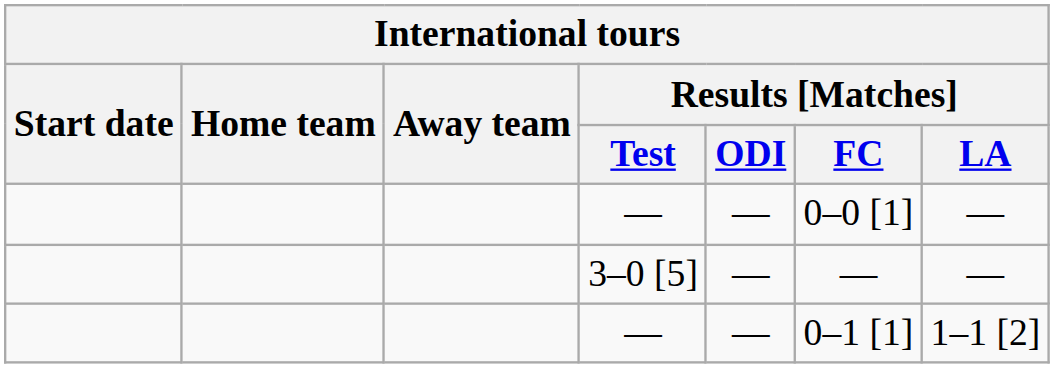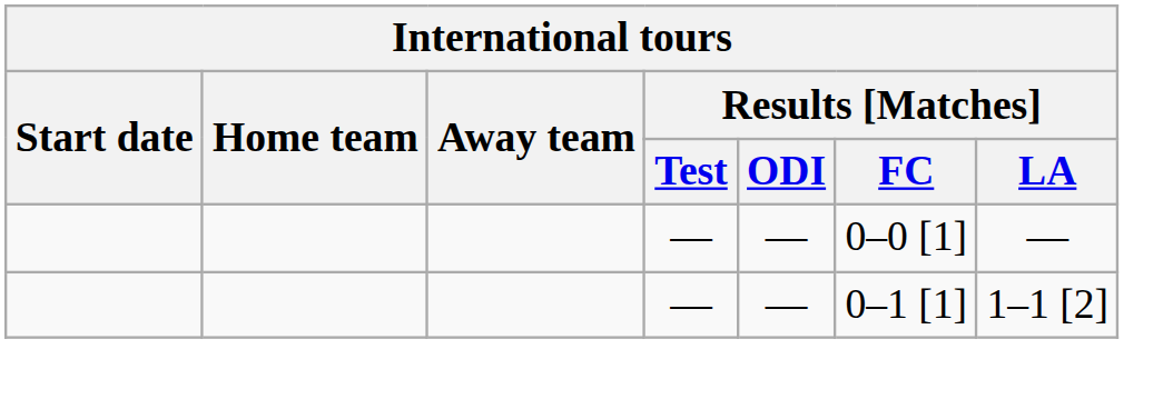 <table class="wikitable">
 <tr>
 <th colspan="7">International tours</th>
 </tr>
 <tr>
 <th rowspan="2">Start date</th>
 <th rowspan="2">Home team</th>
 <th rowspan="2">Away team</th>
 <th colspan="4">Results [Matches]</th>
 </tr>
 <tr>
 <th><a href='#'>Test</a></th>
 <th><a href='#'>ODI</a></th>
 <th><a href='#'>FC</a></th>
 <th><a href='#'>LA</a></th>
 </tr>
 <tr>
 <td><a href='#'></a></td>
 <td></td>
 <td></td>
 <td ; style="text-align:center">—</td>
 <td ; style="text-align:center">—</td>
 <td>0–0 [1]</td>
 <td ; style="text-align:center">—</td>
 </tr>
 <tr>
 <td><a href='#'></a></td>
 <td></td>
 <td></td>
-<td>3–0 [5]</td>
-<td ; style="text-align:center">—</td>
-<td ; style="text-align:center">—</td>
-<td ; style="text-align:center">—</td>
-</tr>
-<tr>
-<td><a href='#'></a></td>
-<td></td>
-<td></td>
 <td ; style="text-align:center">—</td>
 <td ; style="text-align:center">—</td>
 <td>0–1 [1]</td>
 <td>1–1 [2]</td>
 </tr>
 </table>
